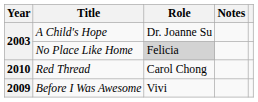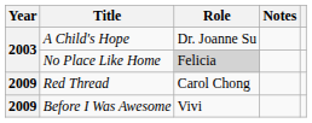 <table class="wikitable plainrowheaders sortable">
 <tr>
 <th scope="col">Year</th>
 <th scope="col">Title</th>
 <th scope="col">Role</th>
 <th scope="col" class="unsortable">Notes</th>
 <th scope="col" class="unsortable"></th>
 </tr>
 <tr>
 <th scope="row" rowspan="2">2003</th>
 <td><em>A Child's Hope</em></td>
 <td>Dr. Joanne Su</td>
 <td></td>
 <td></td>
 </tr>
 <tr>
 <td><em>No Place Like Home</em></td>
 <td style="background: lightgrey;">Felicia</td>
 <td></td>
 <td></td>
 </tr>
 <tr>
-<th scope="row">2010</th>
+<th scope="row">2009</th>
 <td><em>Red Thread</em></td>
 <td>Carol Chong</td>
 <td></td>
 <td></td>
 </tr>
 <tr>
 <th scope="row">2009</th>
 <td><em>Before I Was Awesome</em></td>
 <td>Vivi</td>
 <td></td>
 <td></td>
 </tr>
 </table>
